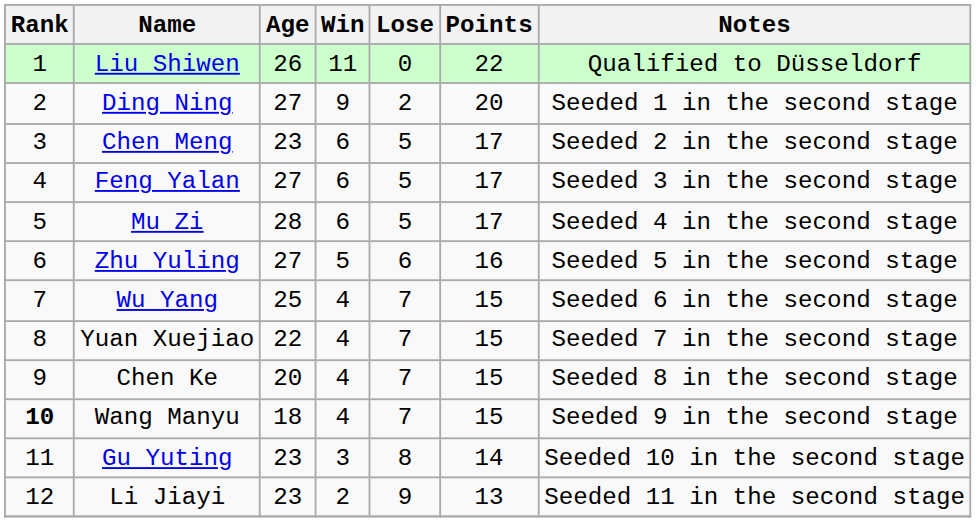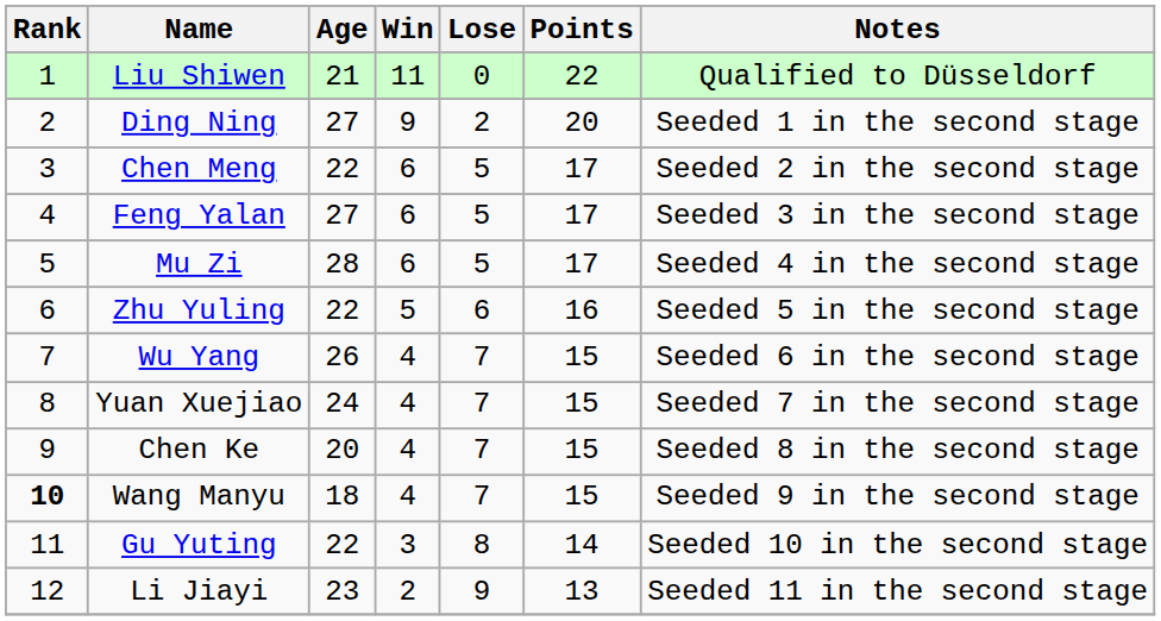 <table class="wikitable" style="text-align: center;">
 <tr>
 <th>Rank</th>
 <th>Name</th>
 <th>Age</th>
 <th>Win</th>
 <th>Lose</th>
 <th>Points</th>
 <th>Notes</th>
 </tr>
 <tr>
 <td bgcolor=#CCFFCC>1</td>
 <td bgcolor=#CCFFCC><a href='#'>Liu Shiwen</a></td>
-<td bgcolor=#CCFFCC>26</td>
+<td bgcolor=#CCFFCC>21</td>
 <td bgcolor=#CCFFCC>11</td>
 <td bgcolor=#CCFFCC>0</td>
 <td bgcolor=#CCFFCC>22</td>
 <td bgcolor=#CCFFCC>Qualified to Düsseldorf</td>
 </tr>
 <tr>
 <td>2</td>
 <td><a href='#'>Ding Ning</a></td>
 <td>27</td>
 <td>9</td>
 <td>2</td>
 <td>20</td>
 <td>Seeded 1 in the second stage</td>
 </tr>
 <tr>
 <td>3</td>
 <td><a href='#'>Chen Meng</a></td>
-<td>23</td>
+<td>22</td>
 <td>6</td>
 <td>5</td>
 <td>17</td>
 <td>Seeded 2 in the second stage</td>
 </tr>
 <tr>
 <td>4</td>
 <td><a href='#'>Feng Yalan</a></td>
 <td>27</td>
 <td>6</td>
 <td>5</td>
 <td>17</td>
 <td>Seeded 3 in the second stage</td>
 </tr>
 <tr>
 <td>5</td>
 <td><a href='#'>Mu Zi</a></td>
 <td>28</td>
 <td>6</td>
 <td>5</td>
 <td>17</td>
 <td>Seeded 4 in the second stage</td>
 </tr>
 <tr>
 <td>6</td>
 <td><a href='#'>Zhu Yuling</a></td>
-<td>27</td>
+<td>22</td>
 <td>5</td>
 <td>6</td>
 <td>16</td>
 <td>Seeded 5 in the second stage</td>
 </tr>
 <tr>
 <td>7</td>
 <td><a href='#'>Wu Yang</a></td>
-<td>25</td>
+<td>26</td>
 <td>4</td>
 <td>7</td>
 <td>15</td>
 <td>Seeded 6 in the second stage</td>
 </tr>
 <tr>
 <td>8</td>
 <td>Yuan Xuejiao</td>
-<td>22</td>
+<td>24</td>
 <td>4</td>
 <td>7</td>
 <td>15</td>
 <td>Seeded 7 in the second stage</td>
 </tr>
 <tr>
 <td>9</td>
 <td>Chen Ke</td>
 <td>20</td>
 <td>4</td>
 <td>7</td>
 <td>15</td>
 <td>Seeded 8 in the second stage</td>
 </tr>
 <tr>
 <td><strong>10</strong></td>
 <td>Wang Manyu</td>
 <td>18</td>
 <td>4</td>
 <td>7</td>
 <td>15</td>
 <td>Seeded 9 in the second stage</td>
 </tr>
 <tr>
 <td>11</td>
 <td><a href='#'>Gu Yuting</a></td>
-<td>23</td>
+<td>22</td>
 <td>3</td>
 <td>8</td>
 <td>14</td>
 <td>Seeded 10 in the second stage</td>
 </tr>
 <tr>
 <td>12</td>
 <td>Li Jiayi</td>
 <td>23</td>
 <td>2</td>
 <td>9</td>
 <td>13</td>
 <td>Seeded 11 in the second stage</td>
 </tr>
 <tr>
 </tr>
 </table>
